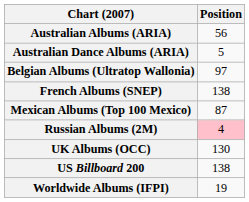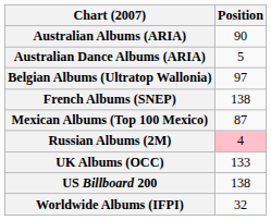 <table class="wikitable sortable plainrowheaders" style="text-align:center">
 <tr>
 <th scope="col">Chart (2007)</th>
 <th scope="col">Position</th>
 </tr>
 <tr>
 <th scope="row">Australian Albums (ARIA)</th>
-<td>56</td>
+<td>90</td>
 </tr>
 <tr>
 <th scope="row">Australian Dance Albums (ARIA)</th>
 <td>5</td>
 </tr>
 <tr>
 <th scope="row">Belgian Albums (Ultratop Wallonia)</th>
 <td>97</td>
 </tr>
 <tr>
 <th scope="row">French Albums (SNEP)</th>
 <td>138</td>
 </tr>
 <tr>
 <th scope="row">Mexican Albums (Top 100 Mexico)</th>
 <td>87</td>
 </tr>
 <tr>
 <th scope="row">Russian Albums (2M)</th>
 <td style="background: pink;">4</td>
 </tr>
 <tr>
 <th scope="row">UK Albums (OCC)</th>
-<td>130</td>
+<td>133</td>
 </tr>
 <tr>
 <th scope="row">US <em>Billboard</em> 200</th>
 <td>138</td>
 </tr>
 <tr>
 <th scope="row">Worldwide Albums (IFPI)</th>
-<td>19</td>
+<td>32</td>
 </tr>
 </table>
